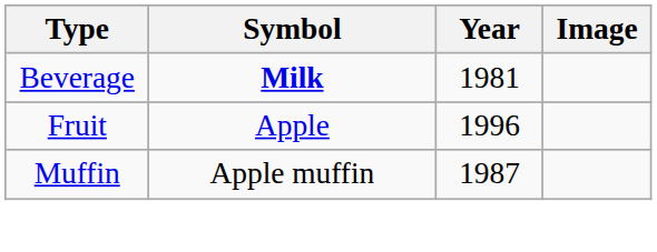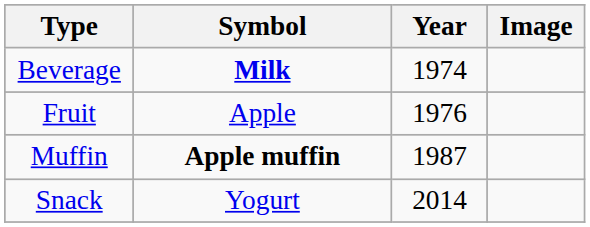 <table class="wikitable">
 <tr>
 <th style="width:20%;">Type</th>
 <th style="width:40%;">Symbol</th>
 <th style="width:15%;">Year</th>
 <th style="width:15%;">Image</th>
 </tr>
 <tr>
 <td style="text-align:center;"><a href='#'>Beverage</a></td>
 <td style="text-align:center;"><strong><a href='#'>Milk</a></strong></td>
-<td style="text-align:center;">1981</td>
+<td style="text-align:center;">1974</td>
 <td style="text-align:center;"></td>
 </tr>
 <tr>
 <td style="text-align:center;"><a href='#'>Fruit</a></td>
 <td style="text-align:center;"><a href='#'>Apple</a></td>
-<td style="text-align:center;">1996</td>
+<td style="text-align:center;">1976</td>
 <td style="text-align:center;"></td>
 </tr>
 <tr>
 <td style="text-align:center;"><a href='#'>Muffin</a></td>
-<td style="text-align:center;">Apple muffin</td>
+<td style="text-align:center;"><strong>Apple muffin</strong></td>
 <td style="text-align:center;">1987</td>
 <td style="text-align:center;"></td>
 </tr>
+<tr>
+<td style="text-align:center;"><a href='#'>Snack</a></td>
+<td style="text-align:center;"><a href='#'>Yogurt</a></td>
+<td style="text-align:center;">2014</td>
+<td style="text-align:center;"></td>
+</tr>
 </table>
